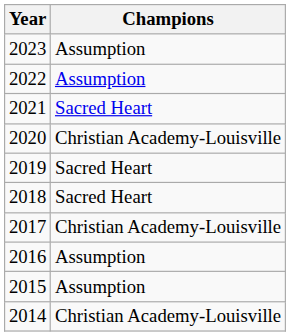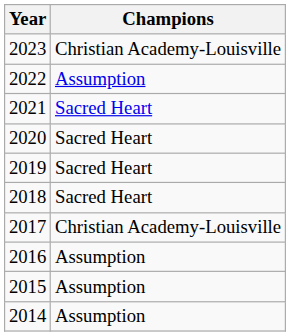 <table class="wikitable">
 <tr>
 <th>Year</th>
 <th>Champions</th>
 </tr>
 <tr>
 <td>2023</td>
-<td>Assumption</td>
+<td>Christian Academy-Louisville</td>
 </tr>
 <tr>
 <td>2022</td>
 <td><a href='#'>Assumption</a></td>
 </tr>
 <tr>
 <td>2021</td>
 <td><a href='#'>Sacred Heart</a></td>
 </tr>
 <tr>
 <td>2020</td>
-<td>Christian Academy-Louisville</td>
+<td>Sacred Heart</td>
 </tr>
 <tr>
 <td>2019</td>
 <td>Sacred Heart</td>
 </tr>
 <tr>
 <td>2018</td>
 <td>Sacred Heart</td>
 </tr>
 <tr>
 <td>2017</td>
 <td>Christian Academy-Louisville</td>
 </tr>
 <tr>
 <td>2016</td>
 <td>Assumption</td>
 </tr>
 <tr>
 <td>2015</td>
 <td>Assumption</td>
 </tr>
 <tr>
 <td>2014</td>
-<td>Christian Academy-Louisville</td>
+<td>Assumption</td>
 </tr>
 </table>
